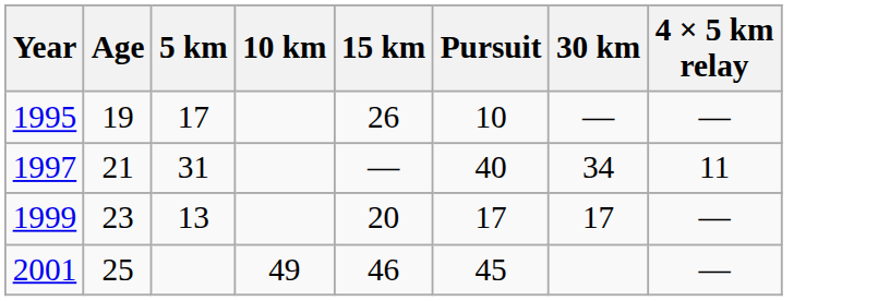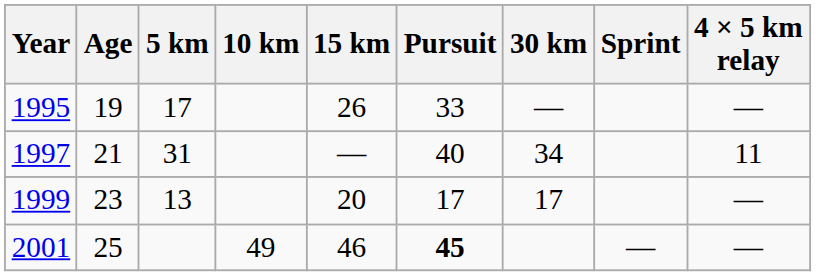 <table class="wikitable" style="text-align: center;">
 <tr>
 <th scope="col">Year</th>
 <th scope="col">Age</th>
 <th scope="col">5 km</th>
 <th scope="col">10 km</th>
 <th scope="col">15 km</th>
 <th scope="col">Pursuit</th>
 <th scope="col">30 km</th>
+<th scope="col">Sprint</th>
 <th scope="col">4 × 5 km<br>relay</th>
 </tr>
 <tr>
 <td><a href='#'>1995</a></td>
 <td>19</td>
 <td>17</td>
 <td></td>
 <td>26</td>
-<td>10</td>
+<td>33</td>
 <td>—</td>
+<td></td>
 <td>—</td>
 </tr>
 <tr>
 <td><a href='#'>1997</a></td>
 <td>21</td>
 <td>31</td>
 <td></td>
 <td>—</td>
 <td>40</td>
 <td>34</td>
+<td></td>
 <td>11</td>
 </tr>
 <tr>
 <td><a href='#'>1999</a></td>
 <td>23</td>
 <td>13</td>
 <td></td>
 <td>20</td>
 <td>17</td>
 <td>17</td>
+<td></td>
 <td>—</td>
 </tr>
 <tr>
 <td><a href='#'>2001</a></td>
 <td>25</td>
 <td></td>
 <td>49</td>
 <td>46</td>
-<td>45</td>
+<td><strong>45</strong></td>
 <td></td>
+<td>—</td>
 <td>—</td>
 </tr>
 </table>
